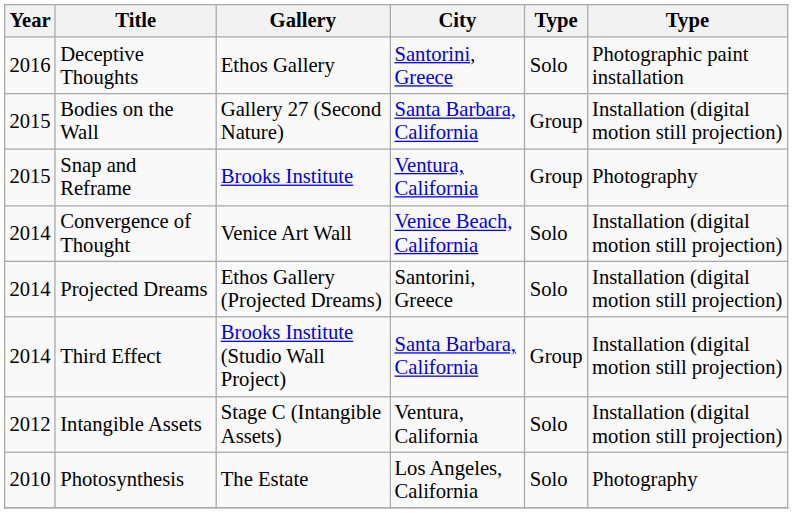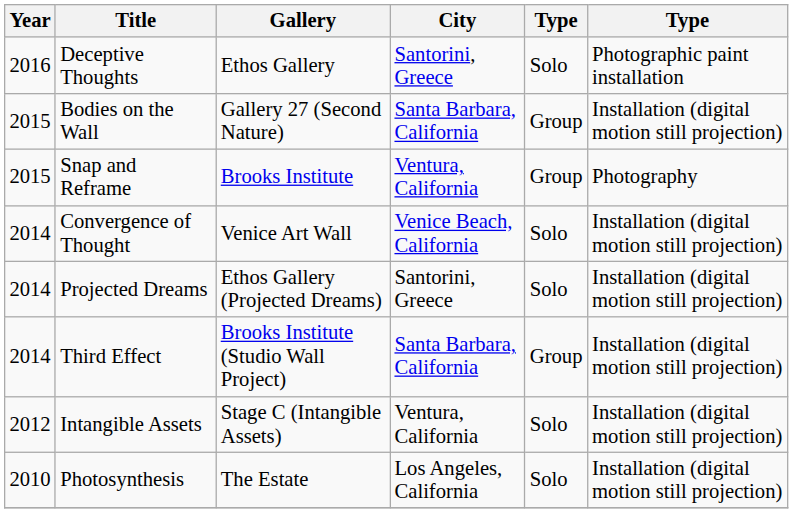 <table class="wikitable sortable">
 <tr>
 <th>Year</th>
 <th>Title</th>
 <th>Gallery</th>
 <th>City</th>
 <th>Type</th>
 <th>Type</th>
 </tr>
 <tr>
 <td>2016</td>
 <td>Deceptive Thoughts</td>
 <td>Ethos Gallery</td>
 <td><a href='#'>Santorini</a>, <a href='#'>Greece</a></td>
 <td>Solo</td>
 <td>Photographic paint installation</td>
 </tr>
 <tr>
 <td>2015</td>
 <td>Bodies on the Wall</td>
 <td>Gallery 27 (Second Nature)</td>
 <td><a href='#'>Santa Barbara, California</a></td>
 <td>Group</td>
 <td>Installation (digital motion still projection)</td>
 </tr>
 <tr>
 <td>2015</td>
 <td>Snap and Reframe</td>
 <td><a href='#'>Brooks Institute</a></td>
 <td><a href='#'>Ventura, California</a></td>
 <td>Group</td>
 <td>Photography</td>
 </tr>
 <tr>
 <td>2014</td>
 <td>Convergence of Thought</td>
 <td>Venice Art Wall</td>
 <td><a href='#'>Venice Beach, California</a></td>
 <td>Solo</td>
 <td>Installation (digital motion still projection)</td>
 </tr>
 <tr>
 <td>2014</td>
 <td>Projected Dreams</td>
 <td>Ethos Gallery (Projected Dreams)</td>
 <td>Santorini, Greece</td>
 <td>Solo</td>
 <td>Installation (digital motion still projection)</td>
 </tr>
 <tr>
 <td>2014</td>
 <td>Third Effect</td>
 <td><a href='#'>Brooks Institute</a> (Studio Wall Project)</td>
 <td><a href='#'>Santa Barbara, California</a></td>
 <td>Group</td>
 <td>Installation (digital motion still projection)</td>
 </tr>
 <tr>
 <td>2012</td>
 <td>Intangible Assets</td>
 <td>Stage C (Intangible Assets)</td>
 <td>Ventura, California</td>
 <td>Solo</td>
 <td>Installation (digital motion still projection)</td>
 </tr>
 <tr>
 <td>2010</td>
 <td>Photosynthesis</td>
 <td>The Estate</td>
 <td>Los Angeles, California</td>
 <td>Solo</td>
-<td>Photography</td>
+<td>Installation (digital motion still projection)</td>
 </tr>
 <tr>
 </tr>
 </table>
